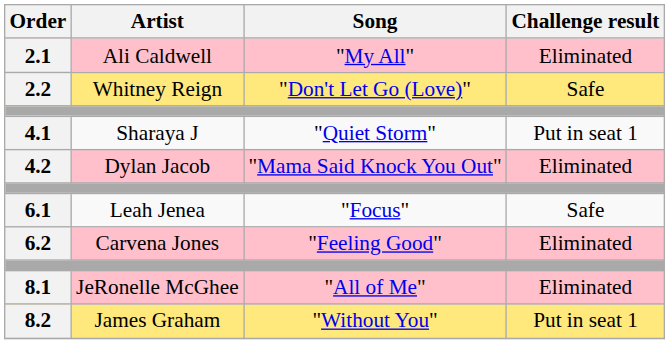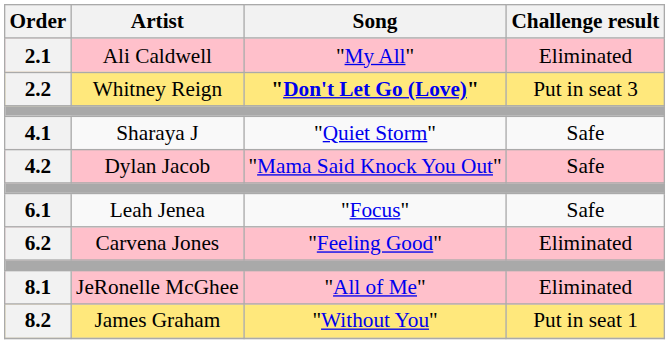 <table class="wikitable plainrowheaders" style="text-align: center;">
 <tr>
 <th>Order</th>
 <th>Artist</th>
 <th>Song</th>
 <th>Challenge result</th>
 </tr>
 <tr bgcolor=pink>
 <th>2.1</th>
 <td>Ali Caldwell</td>
 <td>"<a href='#'>My All</a>"</td>
 <td>Eliminated</td>
 </tr>
 <tr bgcolor=#FFE87C>
 <th>2.2</th>
 <td>Whitney Reign</td>
-<td>"<a href='#'>Don't Let Go (Love)</a>"</td>
-<td>Safe</td>
+<td><strong>"<a href='#'>Don't Let Go (Love)</a>"</strong></td>
+<td>Put in seat 3</td>
 </tr>
 <tr>
 <td colspan=4 bgcolor=darkgray></td>
 </tr>
 <tr>
 <th>4.1</th>
 <td>Sharaya J</td>
 <td>"<a href='#'>Quiet Storm</a>"</td>
-<td>Put in seat 1</td>
+<td>Safe</td>
 </tr>
 <tr bgcolor=pink>
 <th>4.2</th>
 <td>Dylan Jacob</td>
 <td>"<a href='#'>Mama Said Knock You Out</a>"</td>
-<td>Eliminated</td>
+<td>Safe</td>
 </tr>
 <tr>
 <td colspan=4 bgcolor=darkgray></td>
 </tr>
 <tr>
 <th>6.1</th>
 <td>Leah Jenea</td>
 <td>"<a href='#'>Focus</a>"</td>
 <td>Safe</td>
 </tr>
 <tr bgcolor=pink>
 <th>6.2</th>
 <td>Carvena Jones</td>
 <td>"<a href='#'>Feeling Good</a>"</td>
 <td>Eliminated</td>
 </tr>
 <tr>
 <td colspan=4 bgcolor=darkgray></td>
 </tr>
 <tr bgcolor=pink>
 <th>8.1</th>
 <td>JeRonelle McGhee</td>
 <td>"<a href='#'>All of Me</a>"</td>
 <td>Eliminated</td>
 </tr>
 <tr bgcolor=#FFE87C>
 <th>8.2</th>
 <td>James Graham</td>
 <td>"<a href='#'>Without You</a>"</td>
 <td>Put in seat 1</td>
 </tr>
 <tr>
 </tr>
 </table>
